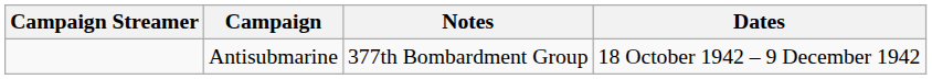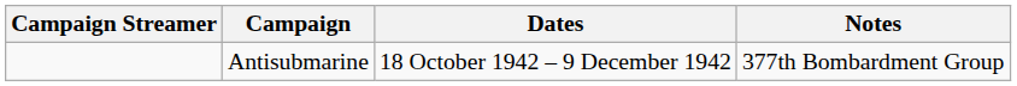 <table class="wikitable">
 <tr style="background:#efefef;">
 <th>Campaign Streamer</th>
 <th>Campaign</th>
+<th>Dates</th>
 <th>Notes</th>
-<th>Dates</th>
 </tr>
 <tr>
 <td></td>
 <td>Antisubmarine</td>
+<td>18 October 1942 – 9 December 1942</td>
 <td>377th Bombardment Group</td>
-<td>18 October 1942 – 9 December 1942</td>
 </tr>
 </table>
